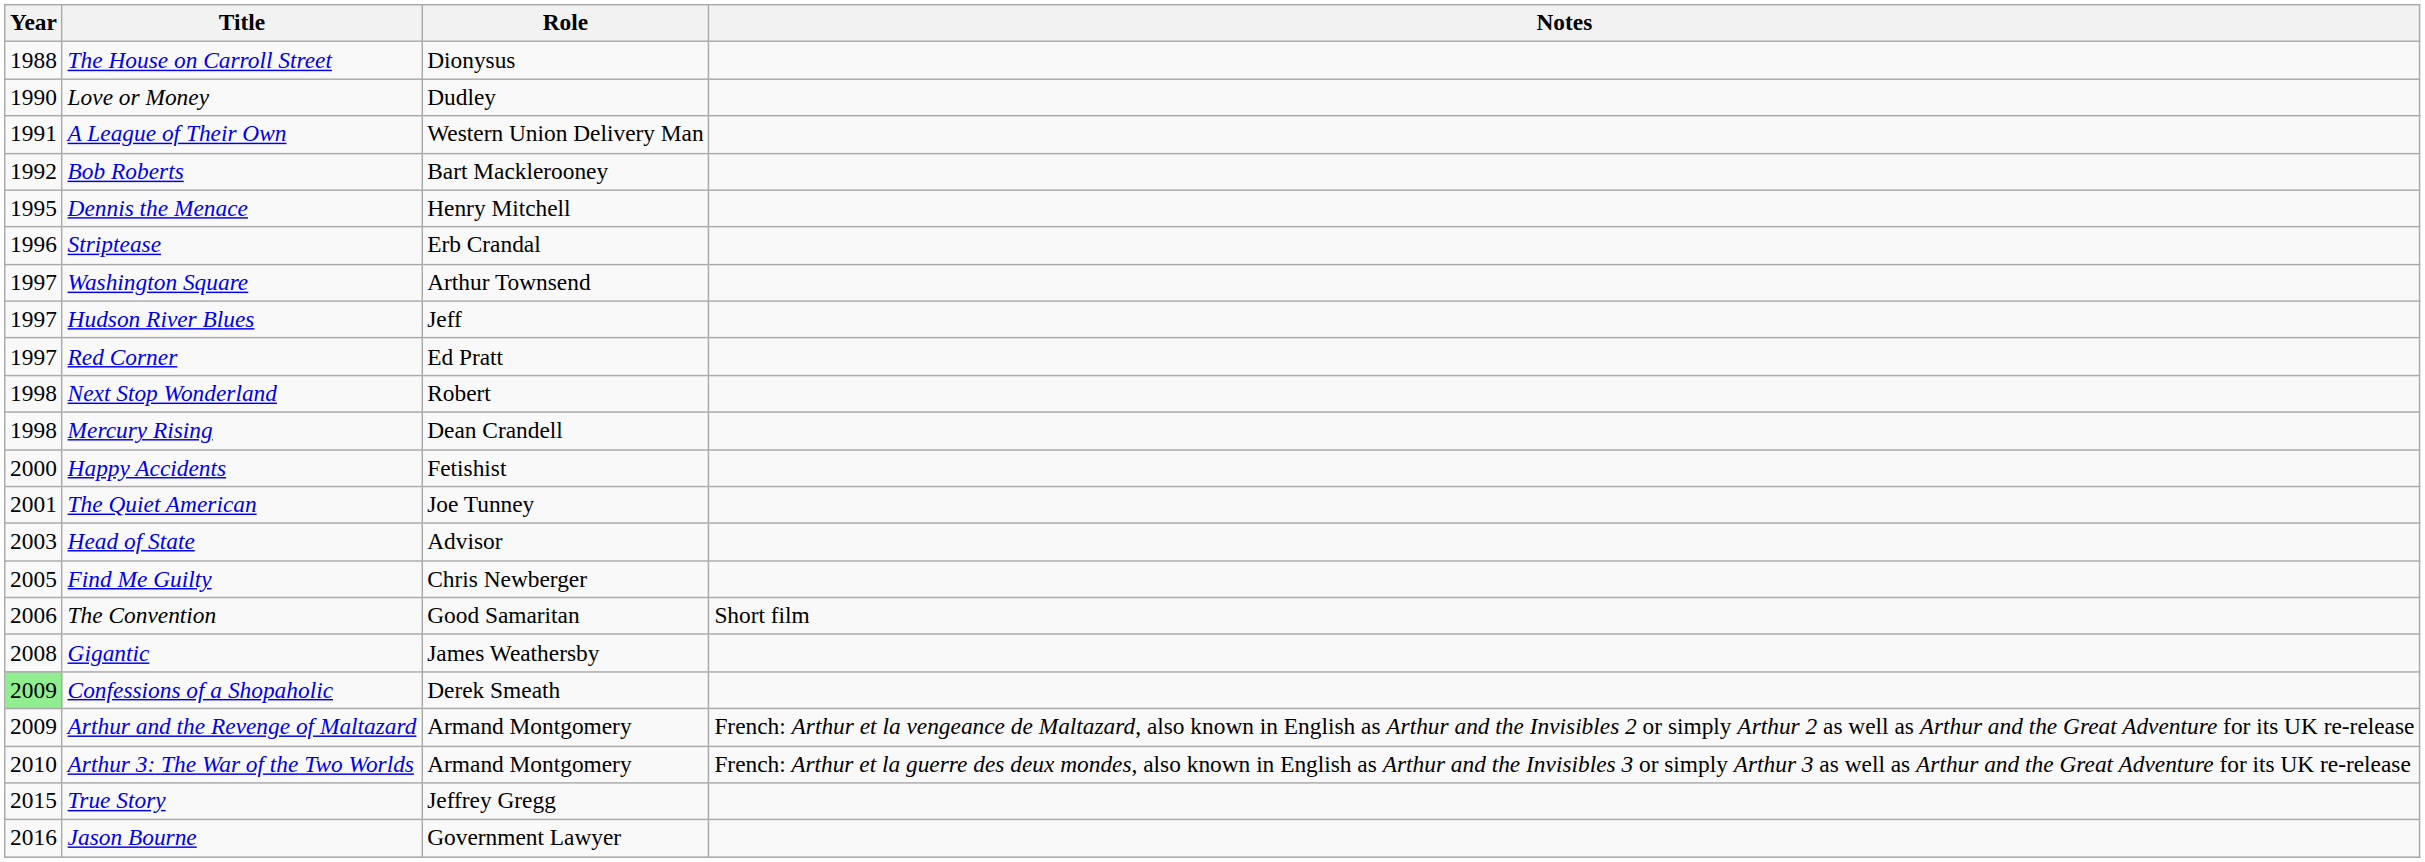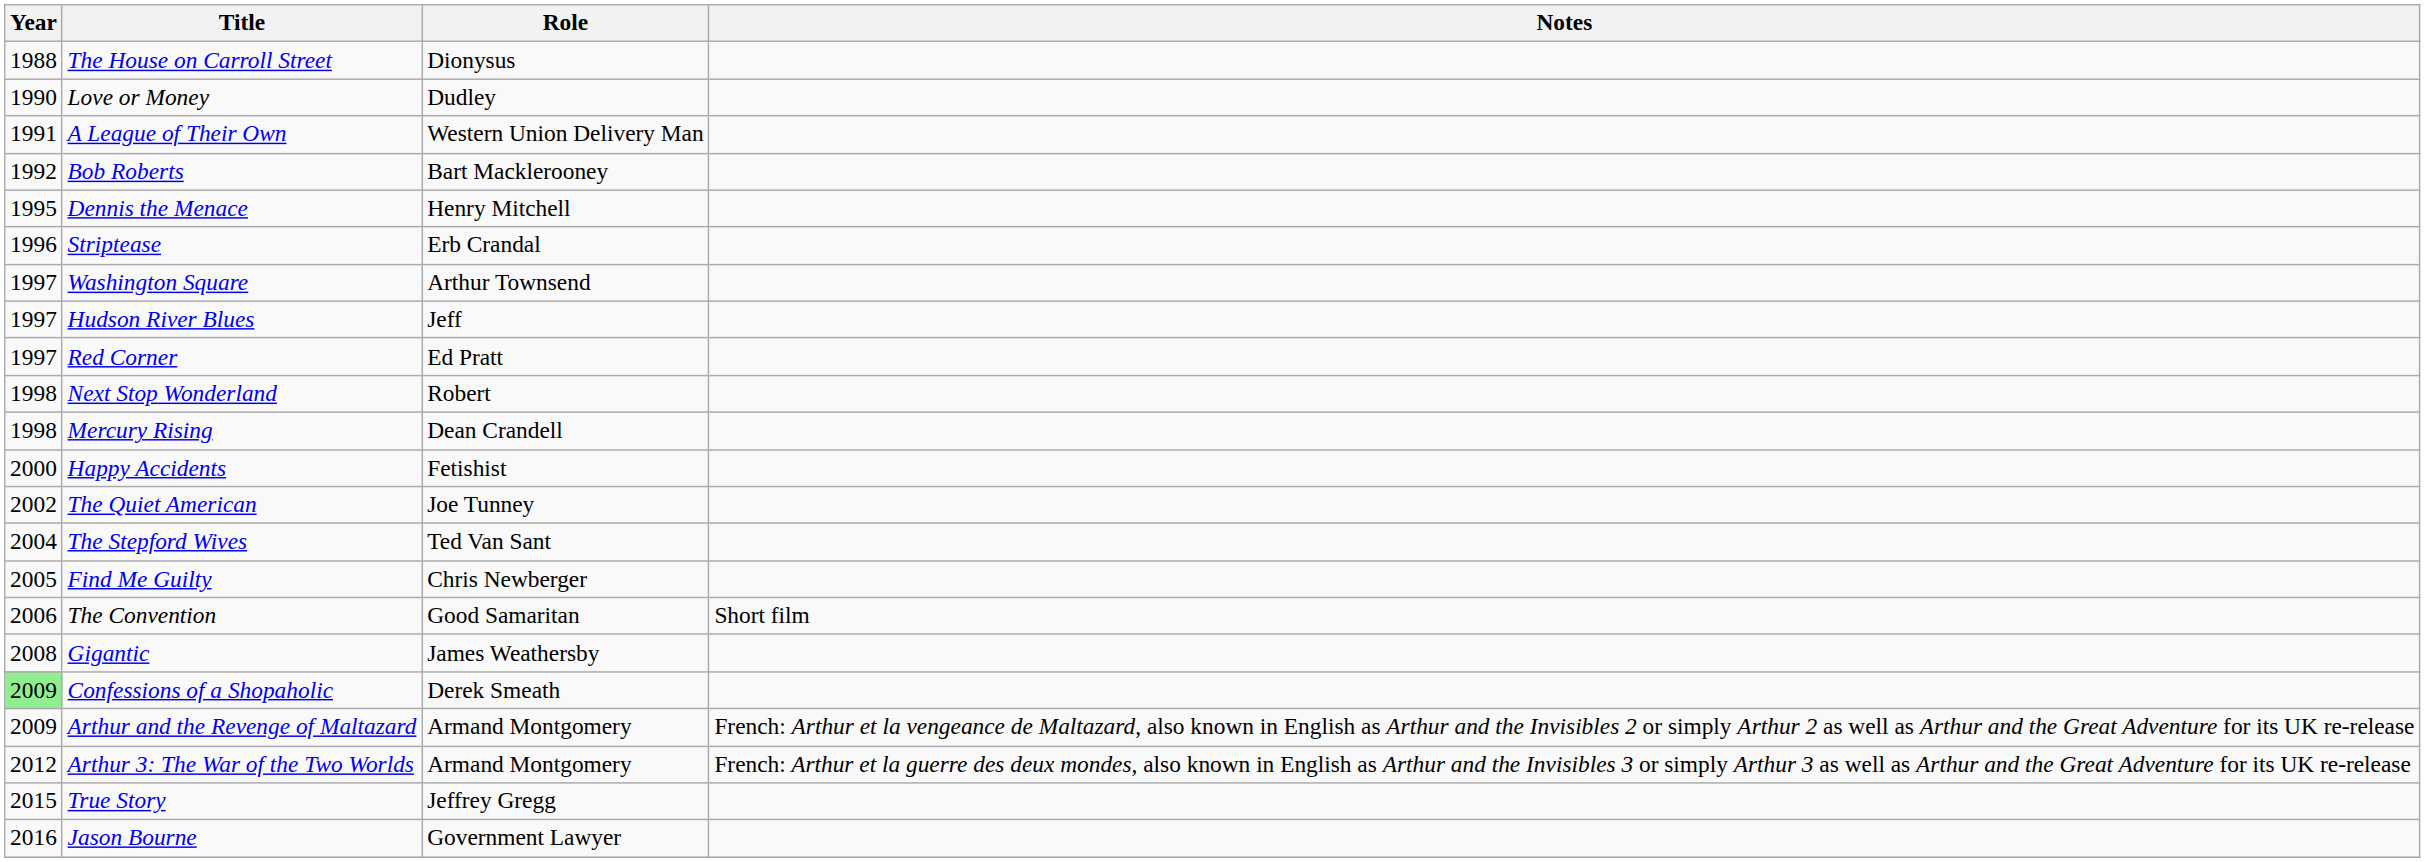 <table class="wikitable sortable">
 <tr>
 <th>Year</th>
 <th>Title</th>
 <th>Role</th>
 <th>Notes</th>
 </tr>
 <tr>
 <td>1988</td>
 <td><em><a href='#'>The House on Carroll Street</a></em></td>
 <td>Dionysus</td>
 <td></td>
 </tr>
 <tr>
 <td>1990</td>
 <td><em>Love or Money</em></td>
 <td>Dudley</td>
 <td></td>
 </tr>
 <tr>
 <td>1991</td>
 <td><em><a href='#'>A League of Their Own</a></em></td>
 <td>Western Union Delivery Man</td>
 <td></td>
 </tr>
 <tr>
 <td>1992</td>
 <td><em><a href='#'>Bob Roberts</a></em></td>
 <td>Bart Macklerooney</td>
 <td></td>
 </tr>
 <tr>
 <td>1995</td>
 <td><em><a href='#'>Dennis the Menace</a></em></td>
 <td>Henry Mitchell</td>
 <td></td>
 </tr>
 <tr>
 <td>1996</td>
 <td><em><a href='#'>Striptease</a></em></td>
 <td>Erb Crandal</td>
 <td></td>
 </tr>
 <tr>
 <td>1997</td>
 <td><em><a href='#'>Washington Square</a></em></td>
 <td>Arthur Townsend</td>
 <td></td>
 </tr>
 <tr>
 <td>1997</td>
 <td><em><a href='#'>Hudson River Blues</a></em></td>
 <td>Jeff</td>
 <td></td>
 </tr>
 <tr>
 <td>1997</td>
 <td><em><a href='#'>Red Corner</a></em></td>
 <td>Ed Pratt</td>
 <td></td>
 </tr>
 <tr>
 <td>1998</td>
 <td><em><a href='#'>Next Stop Wonderland</a></em></td>
 <td>Robert</td>
 <td></td>
 </tr>
 <tr>
 <td>1998</td>
 <td><em><a href='#'>Mercury Rising</a></em></td>
 <td>Dean Crandell</td>
 <td></td>
 </tr>
 <tr>
 <td>2000</td>
 <td><em><a href='#'>Happy Accidents</a></em></td>
 <td>Fetishist</td>
 <td></td>
 </tr>
 <tr>
-<td>2001</td>
+<td>2002</td>
 <td><em><a href='#'>The Quiet American</a></em></td>
 <td>Joe Tunney</td>
 <td></td>
 </tr>
 <tr>
-<td>2003</td>
-<td><em><a href='#'>Head of State</a></em></td>
-<td>Advisor</td>
+<td>2004</td>
+<td><em><a href='#'>The Stepford Wives</a></em></td>
+<td>Ted Van Sant</td>
 <td></td>
 </tr>
 <tr>
 <td>2005</td>
 <td><em><a href='#'>Find Me Guilty</a></em></td>
 <td>Chris Newberger</td>
 <td></td>
 </tr>
 <tr>
 <td>2006</td>
 <td><em>The Convention</em></td>
 <td>Good Samaritan</td>
 <td>Short film</td>
 </tr>
 <tr>
 <td>2008</td>
 <td><em><a href='#'>Gigantic</a></em></td>
 <td>James Weathersby</td>
 <td></td>
 </tr>
 <tr>
 <td style="background: lightgreen;">2009</td>
 <td><em><a href='#'>Confessions of a Shopaholic</a></em></td>
 <td>Derek Smeath</td>
 <td></td>
 </tr>
 <tr>
 <td>2009</td>
 <td><em><a href='#'>Arthur and the Revenge of Maltazard</a></em></td>
 <td>Armand Montgomery</td>
 <td>French: <em>Arthur et la vengeance de Maltazard</em>, also known in English as <em>Arthur and the Invisibles 2</em> or simply <em>Arthur 2</em> as well as <em>Arthur and the Great Adventure</em> for its UK re-release</td>
 </tr>
 <tr>
-<td>2010</td>
+<td>2012</td>
 <td><em><a href='#'>Arthur 3: The War of the Two Worlds</a></em></td>
 <td>Armand Montgomery</td>
 <td>French:<em> Arthur et la guerre des deux mondes</em>, also known in English as <em>Arthur and the Invisibles 3</em> or simply <em>Arthur 3</em> as well as <em>Arthur and the Great Adventure</em> for its UK re-release</td>
 </tr>
 <tr>
 <td>2015</td>
 <td><em><a href='#'>True Story</a></em></td>
 <td>Jeffrey Gregg</td>
 <td></td>
 </tr>
 <tr>
 <td>2016</td>
 <td><em><a href='#'>Jason Bourne</a></em></td>
 <td>Government Lawyer</td>
 <td></td>
 </tr>
 <tr>
 </tr>
 </table>
